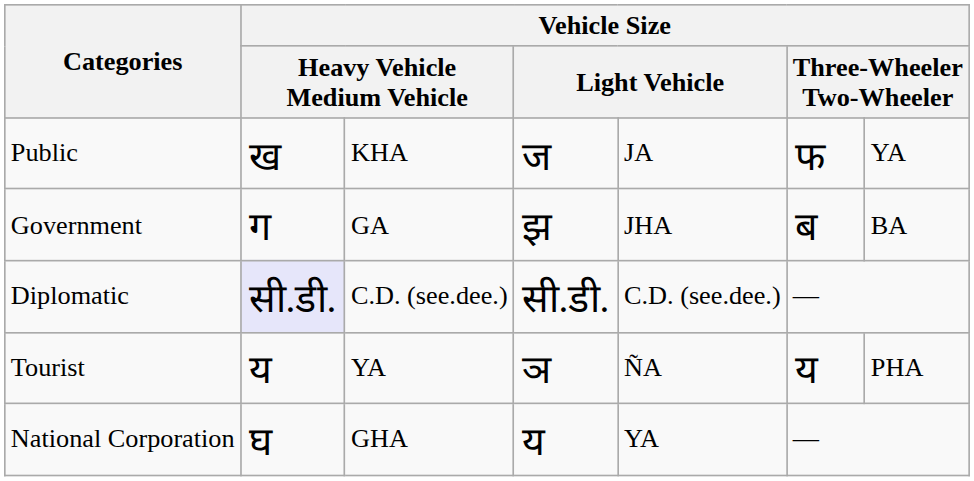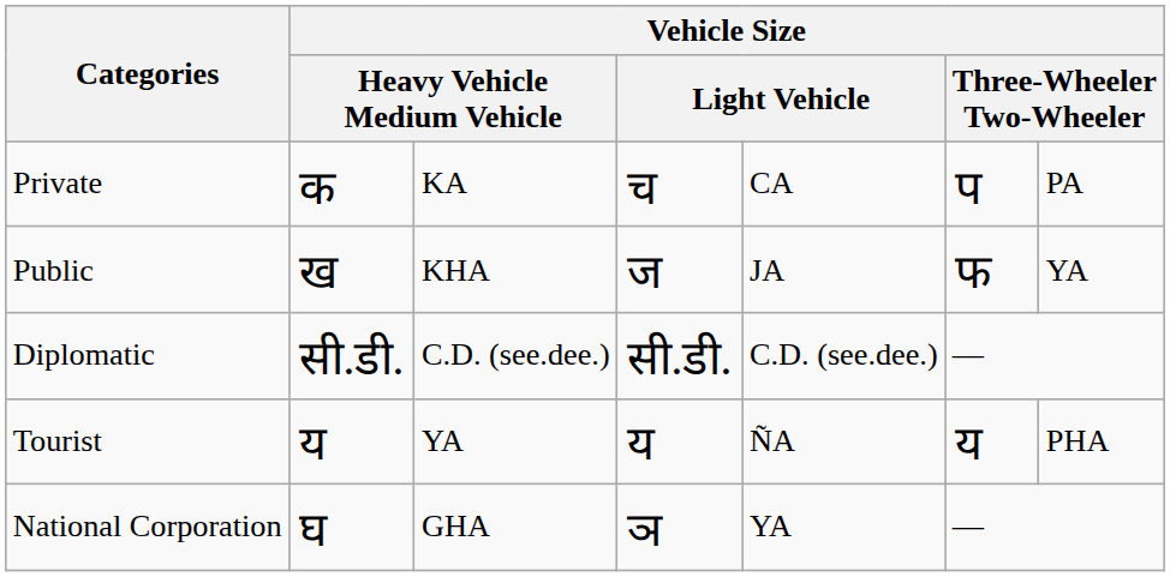 <table class="wikitable">
 <tr>
 <th rowspan="2">Categories</th>
 <th colspan="6">Vehicle Size</th>
 </tr>
 <tr>
 <th colspan="2">Heavy Vehicle<br>Medium Vehicle</th>
 <th colspan="2">Light Vehicle</th>
 <th colspan="2">Three-Wheeler<br>Two-Wheeler</th>
 </tr>
 <tr>
+<td>Private</td>
+<td style="font-size:150%">क</td>
+<td>KA</td>
+<td style="font-size:150%">च</td>
+<td>CA</td>
+<td style="font-size:150%">प</td>
+<td>PA</td>
+</tr>
+<tr>
 <td>Public</td>
 <td style="font-size:150%">ख</td>
 <td>KHA</td>
 <td style="font-size:150%">ज</td>
 <td>JA</td>
 <td style="font-size:150%">फ</td>
 <td>YA</td>
 </tr>
 <tr>
-<td>Government</td>
-<td style="font-size:150%">ग</td>
-<td>GA</td>
-<td style="font-size:150%">झ</td>
-<td>JHA</td>
-<td style="font-size:150%">ब</td>
-<td>BA</td>
-</tr>
-<tr>
 <td>Diplomatic</td>
-<td style="background: lavender; font-size:150%">सी.डी.</td>
+<td style="font-size:150%">सी.डी.</td>
 <td>C.D. (see.dee.)</td>
 <td style="font-size:150%">सी.डी.</td>
 <td>C.D. (see.dee.)</td>
 <td colspan="2">—</td>
 </tr>
 <tr>
 <td>Tourist</td>
 <td style="font-size:150%">य</td>
 <td>YA</td>
-<td style="font-size:150%">ञ</td>
+<td style="font-size:150%">य</td>
 <td>ÑA</td>
 <td style="font-size:150%">य</td>
 <td>PHA</td>
 </tr>
 <tr>
 <td>National Corporation</td>
 <td style="font-size:150%">घ</td>
 <td>GHA</td>
-<td style="font-size:150%">य</td>
+<td style="font-size:150%">ञ</td>
 <td>YA</td>
 <td colspan="2">—</td>
 </tr>
 </table>
